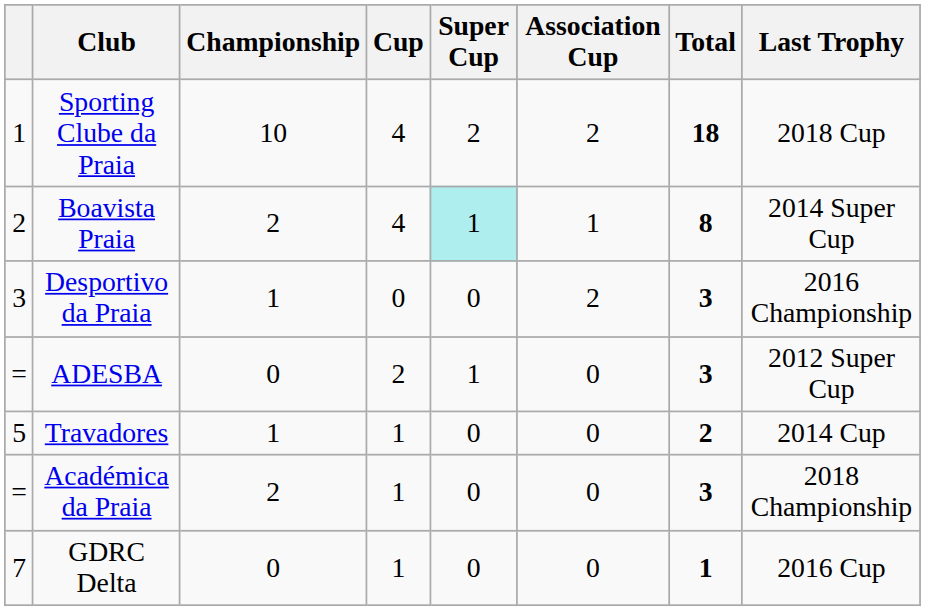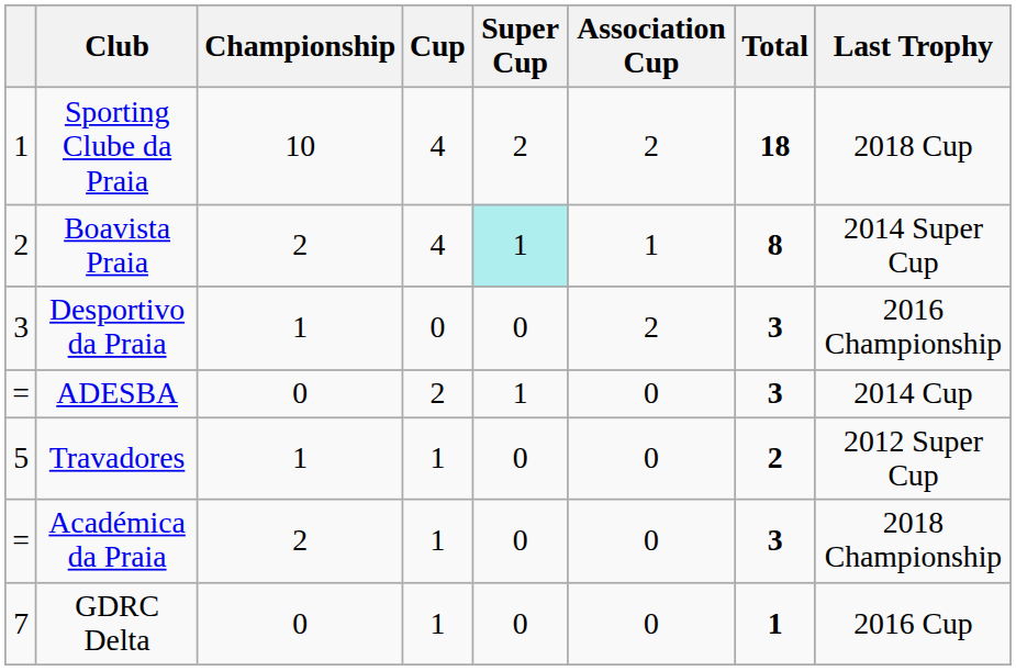 <table class="wikitable sortable" width=60%>
 <tr>
 <th></th>
 <th>Club</th>
 <th>Championship</th>
 <th>Cup</th>
 <th>Super Cup</th>
 <th>Association Cup</th>
 <th>Total</th>
 <th>Last Trophy</th>
 </tr>
 <tr align=center>
 <td>1</td>
 <td><a href='#'>Sporting Clube da Praia</a></td>
 <td>10</td>
 <td>4</td>
 <td>2</td>
 <td>2</td>
 <td><strong>18</strong></td>
 <td>2018 Cup</td>
 </tr>
 <tr align=center>
 <td>2</td>
 <td><a href='#'>Boavista Praia</a></td>
 <td>2</td>
 <td>4</td>
 <td style="background: paleturquoise;">1</td>
 <td>1</td>
 <td><strong>8</strong></td>
 <td>2014 Super Cup</td>
 </tr>
 <tr align=center>
 <td>3</td>
 <td><a href='#'>Desportivo da Praia</a></td>
 <td>1</td>
 <td>0</td>
 <td>0</td>
 <td>2</td>
 <td><strong>3</strong></td>
 <td>2016 Championship</td>
 </tr>
 <tr align=center>
 <td>=</td>
 <td><a href='#'>ADESBA</a></td>
 <td>0</td>
 <td>2</td>
 <td>1</td>
 <td>0</td>
 <td><strong>3</strong></td>
-<td>2012 Super Cup</td>
+<td>2014 Cup</td>
 </tr>
 <tr align=center>
 <td>5</td>
 <td><a href='#'>Travadores</a></td>
 <td>1</td>
 <td>1</td>
 <td>0</td>
 <td>0</td>
 <td><strong>2</strong></td>
-<td>2014 Cup</td>
+<td>2012 Super Cup</td>
 </tr>
 <tr align=center>
 <td>=</td>
 <td><a href='#'>Académica da Praia</a></td>
 <td>2</td>
 <td>1</td>
 <td>0</td>
 <td>0</td>
 <td><strong>3</strong></td>
 <td>2018 Championship</td>
 </tr>
 <tr align=center>
 <td>7</td>
 <td>GDRC Delta</td>
 <td>0</td>
 <td>1</td>
 <td>0</td>
 <td>0</td>
 <td><strong>1</strong></td>
 <td>2016 Cup</td>
 </tr>
 </table>
